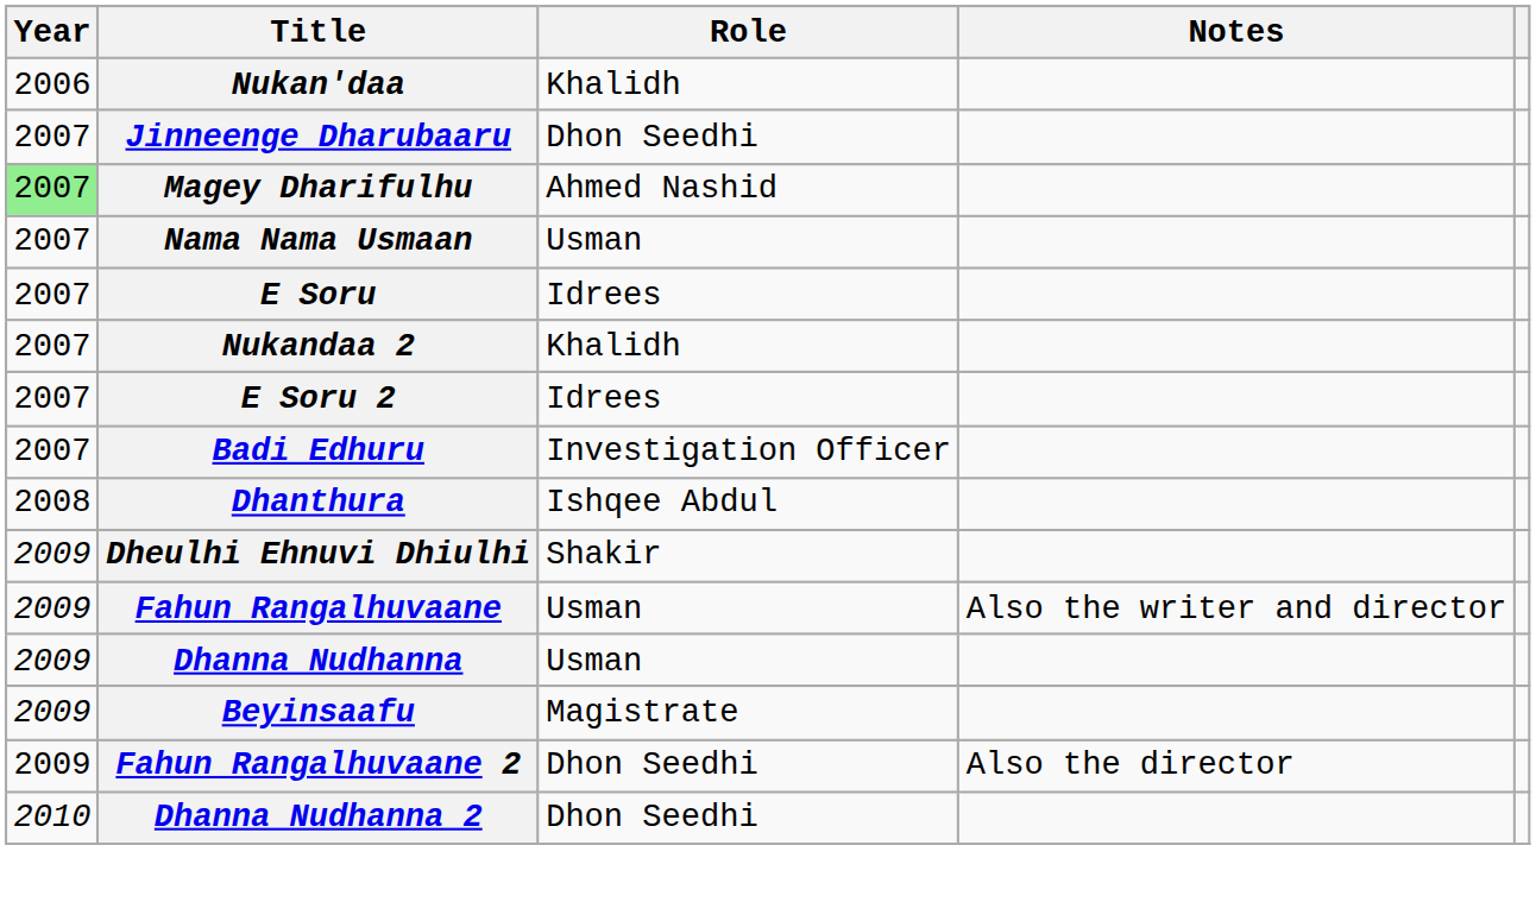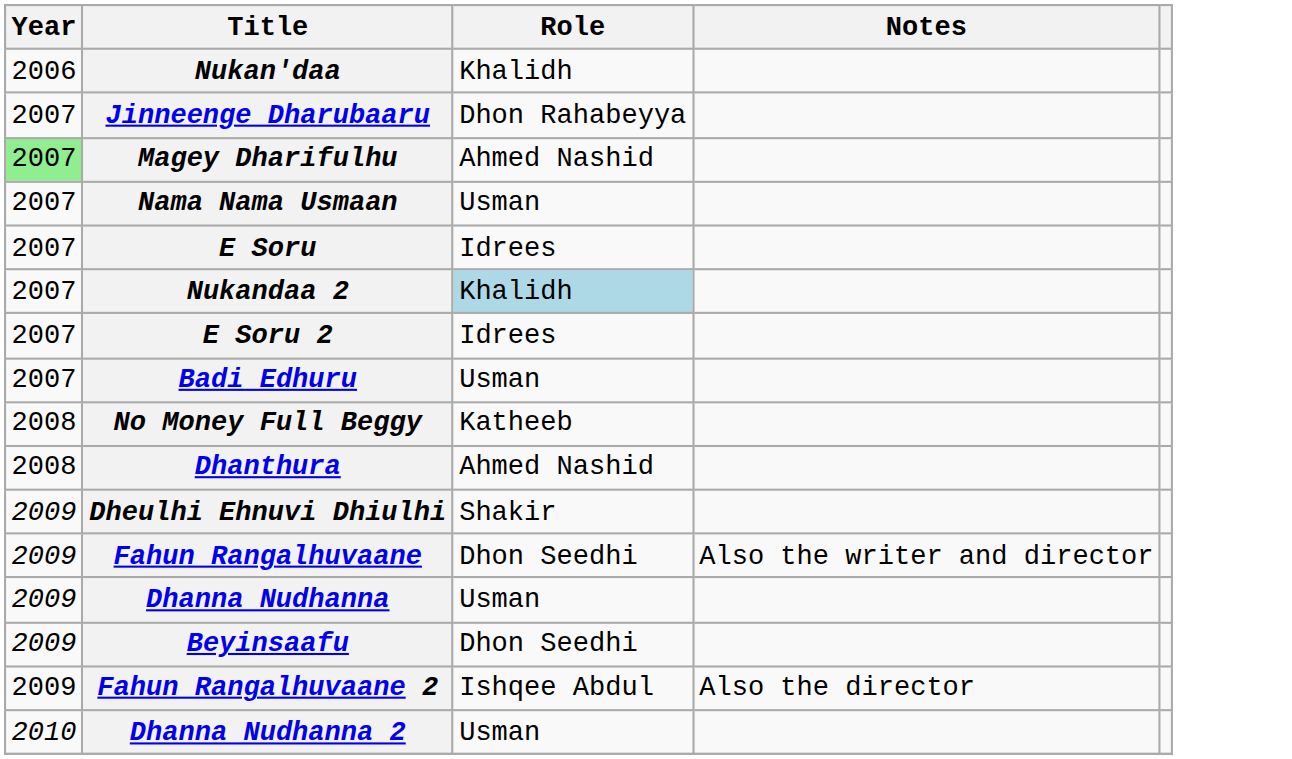 <table class="wikitable sortable plainrowheaders">
 <tr style="background:#ccc; text-align:center;">
 <th scope="col">Year</th>
 <th scope="col">Title</th>
 <th scope="col">Role</th>
 <th scope="col">Notes</th>
 <th scope="col" class="unsortable"></th>
 </tr>
 <tr>
 <td>2006</td>
 <th scope="row"><em>Nukan'daa</em></th>
 <td>Khalidh</td>
 <td></td>
 <td></td>
 </tr>
 <tr>
 <td>2007</td>
 <th scope="row"><em><a href='#'>Jinneenge Dharubaaru</a></em></th>
-<td>Dhon Seedhi</td>
+<td>Dhon Rahabeyya</td>
 <td></td>
 <td style="text-align: center;"></td>
 </tr>
 <tr>
 <td style="background: lightgreen;">2007</td>
 <th scope="row"><em>Magey Dharifulhu</em></th>
 <td>Ahmed Nashid</td>
 <td></td>
 <td style="text-align: center;"></td>
 </tr>
 <tr>
 <td>2007</td>
 <th scope="row"><em>Nama Nama Usmaan</em></th>
 <td>Usman</td>
 <td></td>
 <td></td>
 </tr>
 <tr>
 <td>2007</td>
 <th scope="row"><em>E Soru</em></th>
 <td>Idrees</td>
 <td></td>
 <td style="text-align: center;"></td>
 </tr>
 <tr>
 <td>2007</td>
 <th scope="row"><em>Nukandaa 2</em></th>
-<td>Khalidh</td>
+<td style="background: lightblue;">Khalidh</td>
 <td></td>
 <td style="text-align: center;"></td>
 </tr>
 <tr>
 <td>2007</td>
 <th scope="row"><em>E Soru 2</em></th>
 <td>Idrees</td>
 <td></td>
 <td></td>
 </tr>
 <tr>
 <td>2007</td>
 <th scope="row"><em><a href='#'>Badi Edhuru</a></em></th>
-<td>Investigation Officer</td>
+<td>Usman</td>
+<td></td>
+<td style="text-align: center;"></td>
+</tr>
+<tr>
+<td>2008</td>
+<th scope="row"><em>No Money Full Beggy</em></th>
+<td>Katheeb</td>
 <td></td>
 <td style="text-align: center;"></td>
 </tr>
 <tr>
 <td>2008</td>
 <th scope="row"><em><a href='#'>Dhanthura</a></em></th>
-<td>Ishqee Abdul</td>
+<td>Ahmed Nashid</td>
 <td></td>
 <td style="text-align: center;"></td>
 </tr>
 <tr>
 <td><em>2009</em></td>
 <th scope="row"><em>Dheulhi Ehnuvi Dhiulhi</em></th>
 <td>Shakir</td>
 <td></td>
 <td></td>
 </tr>
 <tr>
 <td><em>2009</em></td>
 <th scope="row"><em><a href='#'>Fahun Rangalhuvaane</a></em></th>
-<td>Usman</td>
+<td>Dhon Seedhi</td>
 <td>Also the writer and director</td>
 <td style="text-align: center;"></td>
 </tr>
 <tr>
 <td><em>2009</em></td>
 <th scope="row"><em><a href='#'>Dhanna Nudhanna</a></em></th>
 <td>Usman</td>
 <td></td>
 <td style="text-align: center;"></td>
 </tr>
 <tr>
 <td><em>2009</em></td>
 <th scope="row"><em><a href='#'>Beyinsaafu</a></em></th>
-<td>Magistrate</td>
+<td>Dhon Seedhi</td>
 <td></td>
 <td style="text-align: center;"></td>
 </tr>
 <tr>
 <td>2009</td>
 <th scope="row"><em><a href='#'>Fahun Rangalhuvaane</a> 2</em></th>
-<td>Dhon Seedhi</td>
+<td>Ishqee Abdul</td>
 <td>Also the director</td>
 <td></td>
 </tr>
 <tr>
 <td><em>2010</em></td>
 <th scope="row"><em><a href='#'>Dhanna Nudhanna 2</a></em></th>
-<td>Dhon Seedhi</td>
+<td>Usman</td>
 <td></td>
 <td style="text-align: center;"></td>
 </tr>
 <tr>
 </tr>
 </table>
